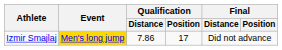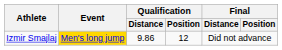 <table class=wikitable style="font-size:90%">
 <tr>
 <th rowspan="2">Athlete</th>
 <th rowspan="2">Event</th>
 <th colspan="2">Qualification</th>
 <th colspan="2">Final</th>
 </tr>
 <tr style="font-size:95%">
 <th>Distance</th>
 <th>Position</th>
 <th>Distance</th>
 <th>Position</th>
 </tr>
 <tr align=center>
 <td align=left><a href='#'>Izmir Smajlaj</a></td>
 <td align=left style="background: gold;"><a href='#'>Men's long jump</a></td>
-<td>7.86</td>
-<td>17</td>
+<td>9.86</td>
+<td>12</td>
 <td colspan=2>Did not advance</td>
 </tr>
 </table>
